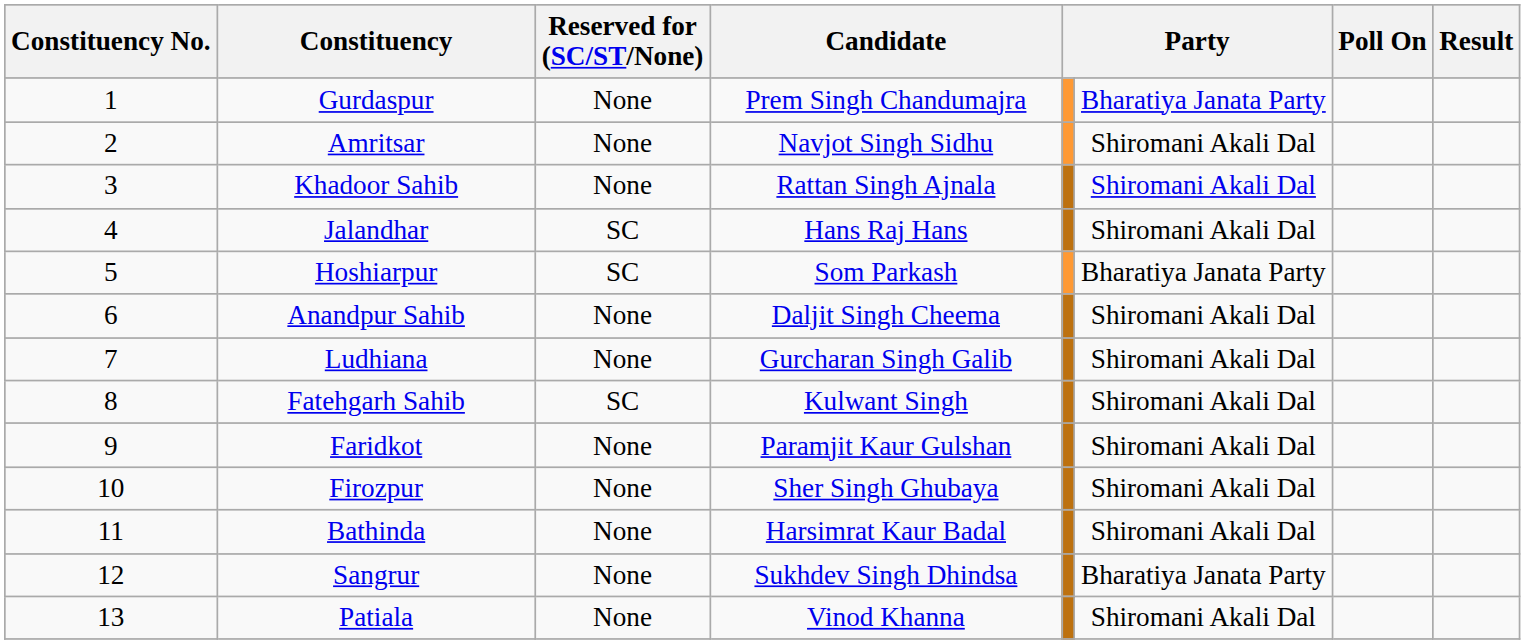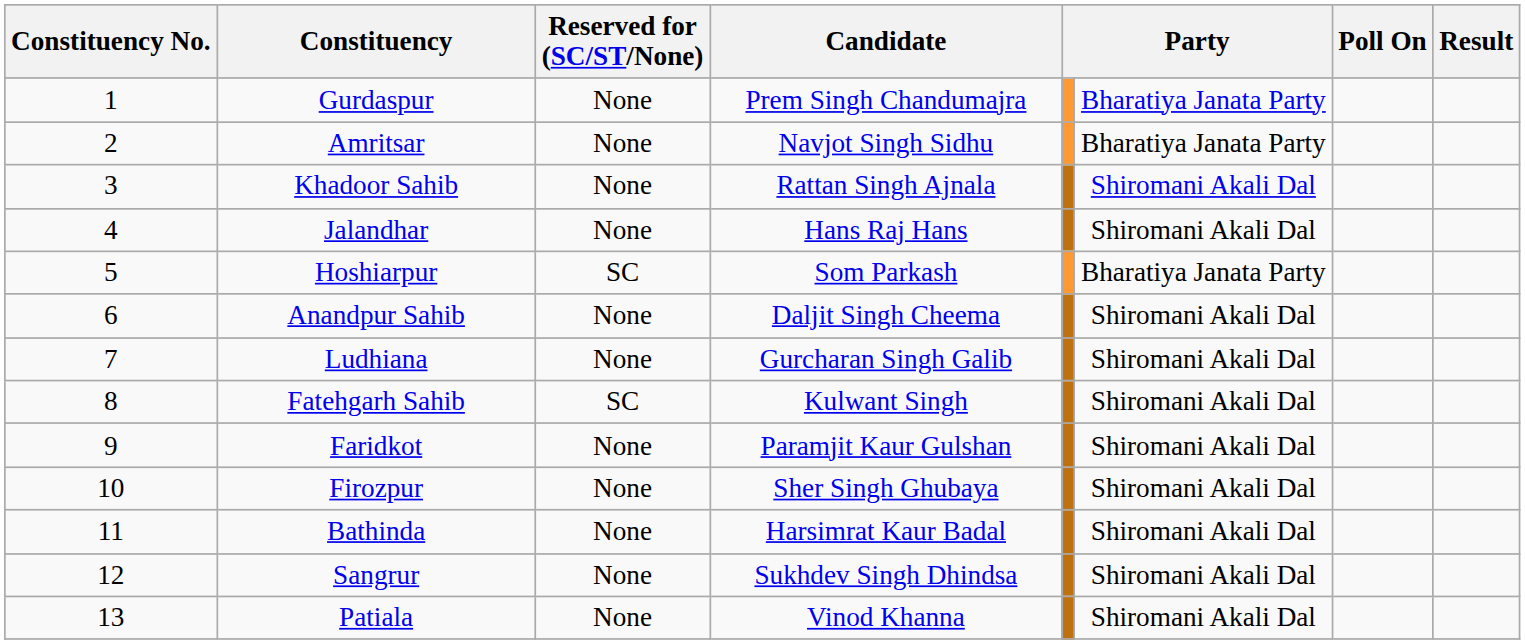 <table class="wikitable sortable" style="text-align:center">
 <tr>
 <th>Constituency No.</th>
 <th style="width:180px;">Constituency</th>
 <th>Reserved for<br>(<a href='#'>SC/ST</a>/None)</th>
 <th style="width:200px;">Candidate</th>
 <th colspan="2">Party</th>
 <th>Poll On</th>
 <th>Result</th>
 </tr>
 <tr>
 <td style="text-align:center;">1</td>
 <td><a href='#'>Gurdaspur</a></td>
 <td>None</td>
 <td><a href='#'>Prem Singh Chandumajra</a></td>
 <td bgcolor=#FF9933></td>
 <td><a href='#'>Bharatiya Janata Party</a></td>
 <td></td>
 <td></td>
 </tr>
 <tr>
 <td style="text-align:center;">2</td>
 <td><a href='#'>Amritsar</a></td>
 <td>None</td>
 <td><a href='#'>Navjot Singh Sidhu</a></td>
 <td bgcolor=#FF9933></td>
-<td>Shiromani Akali Dal</td>
+<td>Bharatiya Janata Party</td>
 <td></td>
 <td></td>
 </tr>
 <tr>
 <td style="text-align:center;">3</td>
 <td><a href='#'>Khadoor Sahib</a></td>
 <td>None</td>
 <td><a href='#'>Rattan Singh Ajnala</a></td>
 <td bgcolor=#BD710F></td>
 <td><a href='#'>Shiromani Akali Dal</a></td>
 <td></td>
 <td></td>
 </tr>
 <tr>
 <td style="text-align:center;">4</td>
 <td><a href='#'>Jalandhar</a></td>
-<td>SC</td>
+<td>None</td>
 <td><a href='#'>Hans Raj Hans</a></td>
 <td bgcolor=#BD710F></td>
 <td>Shiromani Akali Dal</td>
 <td></td>
 <td></td>
 </tr>
 <tr>
 <td style="text-align:center;">5</td>
 <td><a href='#'>Hoshiarpur</a></td>
 <td>SC</td>
 <td><a href='#'>Som Parkash</a></td>
 <td bgcolor=#FF9933></td>
 <td>Bharatiya Janata Party</td>
 <td></td>
 <td></td>
 </tr>
 <tr>
 <td style="text-align:center;">6</td>
 <td><a href='#'>Anandpur Sahib</a></td>
 <td>None</td>
 <td><a href='#'>Daljit Singh Cheema</a></td>
 <td bgcolor=#BD710F></td>
 <td>Shiromani Akali Dal</td>
 <td></td>
 <td></td>
 </tr>
 <tr>
 <td style="text-align:center;">7</td>
 <td><a href='#'>Ludhiana</a></td>
 <td>None</td>
 <td><a href='#'>Gurcharan Singh Galib</a></td>
 <td bgcolor=#BD710F></td>
 <td>Shiromani Akali Dal</td>
 <td></td>
 <td></td>
 </tr>
 <tr>
 <td style="text-align:center;">8</td>
 <td><a href='#'>Fatehgarh Sahib</a></td>
 <td>SC</td>
 <td><a href='#'>Kulwant Singh</a></td>
 <td bgcolor=#BD710F></td>
 <td>Shiromani Akali Dal</td>
 <td></td>
 <td></td>
 </tr>
 <tr>
 <td style="text-align:center;">9</td>
 <td><a href='#'>Faridkot</a></td>
 <td>None</td>
 <td><a href='#'>Paramjit Kaur Gulshan</a></td>
 <td bgcolor=#BD710F></td>
 <td>Shiromani Akali Dal</td>
 <td></td>
 <td></td>
 </tr>
 <tr>
 <td style="text-align:center;">10</td>
 <td><a href='#'>Firozpur</a></td>
 <td>None</td>
 <td><a href='#'>Sher Singh Ghubaya</a></td>
 <td bgcolor=#BD710F></td>
 <td>Shiromani Akali Dal</td>
 <td></td>
 <td></td>
 </tr>
 <tr>
 <td style="text-align:center;">11</td>
 <td><a href='#'>Bathinda</a></td>
 <td>None</td>
 <td><a href='#'>Harsimrat Kaur Badal</a></td>
 <td bgcolor=#BD710F></td>
 <td>Shiromani Akali Dal</td>
 <td></td>
 <td></td>
 </tr>
 <tr>
 <td style="text-align:center;">12</td>
 <td><a href='#'>Sangrur</a></td>
 <td>None</td>
 <td><a href='#'>Sukhdev Singh Dhindsa</a></td>
 <td bgcolor=#BD710F></td>
-<td>Bharatiya Janata Party</td>
+<td>Shiromani Akali Dal</td>
 <td></td>
 <td></td>
 </tr>
 <tr>
 <td style="text-align:center;">13</td>
 <td><a href='#'>Patiala</a></td>
 <td>None</td>
 <td><a href='#'>Vinod Khanna</a></td>
 <td bgcolor=#BD710F></td>
 <td>Shiromani Akali Dal</td>
 <td></td>
 <td></td>
 </tr>
 </table>
